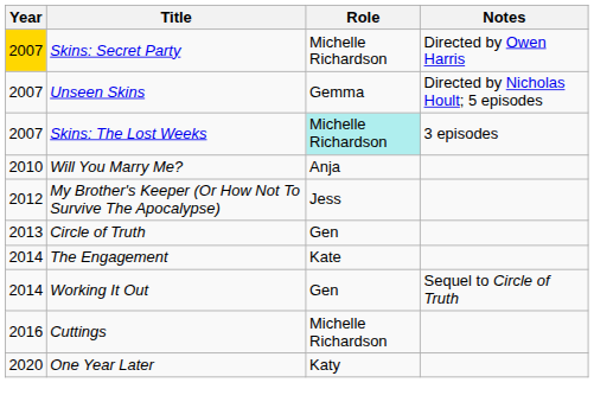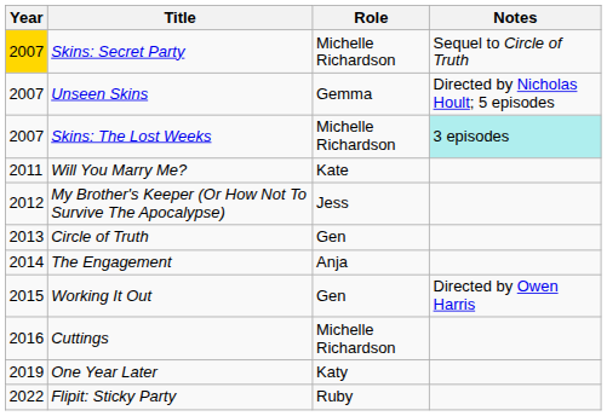 <table class="wikitable sortable">
 <tr>
 <th>Year</th>
 <th>Title</th>
 <th>Role</th>
 <th class="unsortable">Notes</th>
 </tr>
 <tr>
 <td style="background: gold;">2007</td>
 <td><em><a href='#'>Skins: Secret Party</a></em></td>
 <td>Michelle Richardson</td>
-<td>Directed by <a href='#'>Owen Harris</a></td>
+<td>Sequel to <em>Circle of Truth</em></td>
 </tr>
 <tr>
 <td>2007</td>
 <td><em><a href='#'>Unseen Skins</a></em></td>
 <td>Gemma</td>
 <td>Directed by <a href='#'>Nicholas Hoult</a>; 5 episodes</td>
 </tr>
 <tr>
 <td>2007</td>
 <td><em><a href='#'>Skins: The Lost Weeks</a></em></td>
-<td style="background: paleturquoise;">Michelle Richardson</td>
-<td>3 episodes</td>
+<td>Michelle Richardson</td>
+<td style="background: paleturquoise;">3 episodes</td>
 </tr>
 <tr>
-<td>2010</td>
+<td>2011</td>
 <td><em>Will You Marry Me?</em></td>
-<td>Anja</td>
+<td>Kate</td>
 <td></td>
 </tr>
 <tr>
 <td>2012</td>
 <td><em>My Brother's Keeper (Or How Not To Survive The Apocalypse)</em></td>
 <td>Jess</td>
 <td></td>
 </tr>
 <tr>
 <td>2013</td>
 <td><em>Circle of Truth</em></td>
 <td>Gen</td>
 <td></td>
 </tr>
 <tr>
 <td>2014</td>
 <td><em>The Engagement</em></td>
-<td>Kate</td>
+<td>Anja</td>
 <td></td>
 </tr>
 <tr>
-<td>2014</td>
+<td>2015</td>
 <td><em>Working It Out</em></td>
 <td>Gen</td>
-<td>Sequel to <em>Circle of Truth</em></td>
+<td>Directed by <a href='#'>Owen Harris</a></td>
 </tr>
 <tr>
 <td>2016</td>
 <td><em>Cuttings</em></td>
 <td>Michelle Richardson</td>
 <td></td>
 </tr>
 <tr>
-<td>2020</td>
+<td>2019</td>
 <td><em>One Year Later</em></td>
 <td>Katy</td>
 <td></td>
 </tr>
+<tr>
+<td>2022</td>
+<td><em>Flipit: Sticky Party</em></td>
+<td>Ruby</td>
+<td></td>
+</tr>
 </table>
